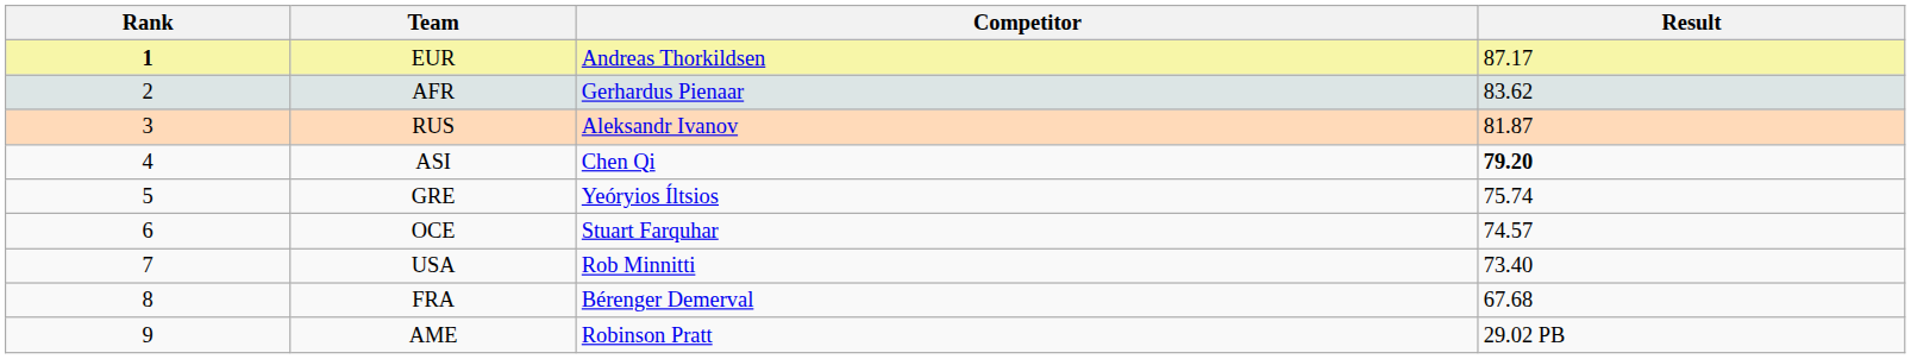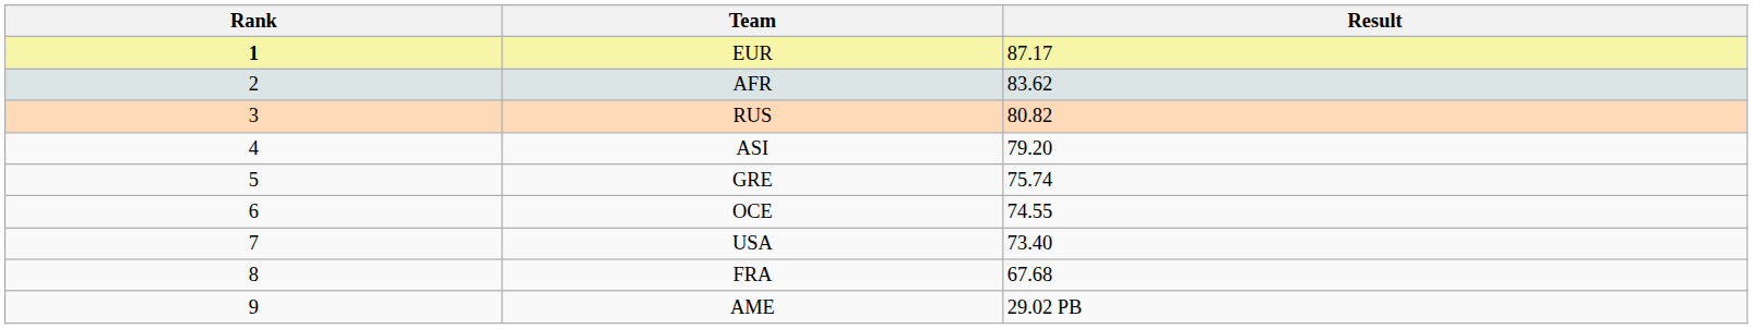 <table class="wikitable" width=70% style=text-align:center>
 <tr>
 <th>Rank</th>
 <th>Team</th>
-<th>Competitor</th>
 <th>Result</th>
 </tr>
 <tr bgcolor="#F7F6A8">
 <td><strong>1</strong></td>
 <td>EUR</td>
-<td align="left"><a href='#'>Andreas Thorkildsen</a></td>
 <td align="left">87.17</td>
 </tr>
 <tr bgcolor="#DCE5E5">
 <td>2</td>
 <td>AFR</td>
-<td align="left"><a href='#'>Gerhardus Pienaar</a></td>
 <td align="left">83.62</td>
 </tr>
 <tr bgcolor="#FFDAB9">
 <td>3</td>
 <td>RUS</td>
-<td align="left"><a href='#'>Aleksandr Ivanov</a></td>
-<td align="left">81.87</td>
+<td align="left">80.82</td>
 </tr>
 <tr>
 <td>4</td>
 <td>ASI</td>
-<td align="left"><a href='#'>Chen Qi</a></td>
-<td align="left"><strong>79.20</strong></td>
+<td align="left">79.20</td>
 </tr>
 <tr>
 <td>5</td>
 <td>GRE</td>
-<td align="left"><a href='#'>Yeóryios Íltsios</a></td>
 <td align="left">75.74</td>
 </tr>
 <tr>
 <td>6</td>
 <td>OCE</td>
-<td align="left"><a href='#'>Stuart Farquhar</a></td>
-<td align="left">74.57</td>
+<td align="left">74.55</td>
 </tr>
 <tr>
 <td>7</td>
 <td>USA</td>
-<td align="left"><a href='#'>Rob Minnitti</a></td>
 <td align="left">73.40</td>
 </tr>
 <tr>
 <td>8</td>
 <td>FRA</td>
-<td align="left"><a href='#'>Bérenger Demerval</a></td>
 <td align="left">67.68</td>
 </tr>
 <tr>
 <td>9</td>
 <td>AME</td>
-<td align="left"><a href='#'>Robinson Pratt</a></td>
 <td align="left">29.02 PB</td>
 </tr>
 </table>
